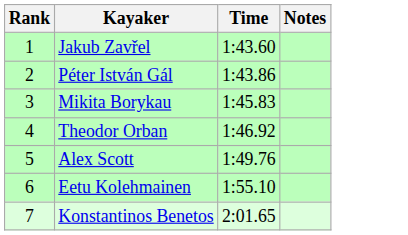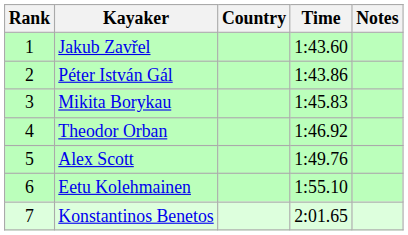 <table class="wikitable" style="text-align:center">
 <tr>
 <th>Rank</th>
 <th>Kayaker</th>
+<th>Country</th>
 <th>Time</th>
 <th>Notes</th>
 </tr>
 <tr bgcolor=bbffbb>
 <td>1</td>
 <td align="left"><a href='#'>Jakub Zavřel</a></td>
+<td align="left"></td>
 <td>1:43.60</td>
 <td></td>
 </tr>
 <tr bgcolor=bbffbb>
 <td>2</td>
 <td align="left"><a href='#'>Péter István Gál</a></td>
+<td align="left"></td>
 <td>1:43.86</td>
 <td></td>
 </tr>
 <tr bgcolor=bbffbb>
 <td>3</td>
 <td align="left"><a href='#'>Mikita Borykau</a></td>
+<td align="left"></td>
 <td>1:45.83</td>
 <td></td>
 </tr>
 <tr bgcolor=bbffbb>
 <td>4</td>
 <td align="left"><a href='#'>Theodor Orban</a></td>
+<td align="left"></td>
 <td>1:46.92</td>
 <td></td>
 </tr>
 <tr bgcolor=bbffbb>
 <td>5</td>
 <td align="left"><a href='#'>Alex Scott</a></td>
+<td align="left"></td>
 <td>1:49.76</td>
 <td></td>
 </tr>
 <tr bgcolor=bbffbb>
 <td>6</td>
 <td align="left"><a href='#'>Eetu Kolehmainen</a></td>
+<td align="left"></td>
 <td>1:55.10</td>
 <td></td>
 </tr>
 <tr bgcolor=ddffdd>
 <td>7</td>
 <td align="left"><a href='#'>Konstantinos Benetos</a></td>
+<td align="left"></td>
 <td>2:01.65</td>
 <td></td>
 </tr>
 </table>
